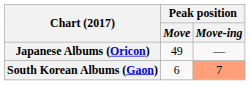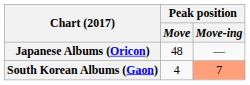 <table class="wikitable sortable plainrowheaders" style="text-align:center">
 <tr>
 <th scope="col" rowspan="2">Chart (2017)</th>
 <th scope="col" colspan="4">Peak position</th>
 </tr>
 <tr>
 <th><em>Move</em></th>
 <th><em>Move-ing</em></th>
 </tr>
 <tr>
 <th scope="row">Japanese Albums (<a href='#'>Oricon</a>)</th>
-<td>49</td>
+<td>48</td>
 <td>—</td>
 </tr>
 <tr>
 <th scope="row">South Korean Albums (<a href='#'>Gaon</a>)</th>
-<td>6</td>
+<td>4</td>
 <td style="background: lightsalmon;">7</td>
 </tr>
 </table>
